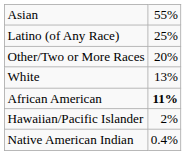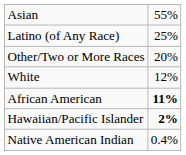 <table class="wikitable" style="float:left; margin-right:1em">
 <tr>
 <td>Asian</td>
 <td align=right>55%</td>
 </tr>
 <tr>
 <td>Latino (of Any Race)</td>
 <td align=right>25%</td>
 </tr>
 <tr>
 <td>Other/Two or More Races</td>
 <td align=right>20%</td>
 </tr>
 <tr>
 <td>White</td>
-<td align=right>13%</td>
+<td align=right>12%</td>
 </tr>
 <tr>
 <td>African American</td>
 <td align=right><strong>11%</strong></td>
 </tr>
 <tr>
 <td>Hawaiian/Pacific Islander</td>
-<td align=right>2%</td>
+<td align=right><strong>2%</strong></td>
 </tr>
 <tr>
 <td>Native American Indian</td>
 <td align=right>0.4%</td>
 </tr>
 </table>
